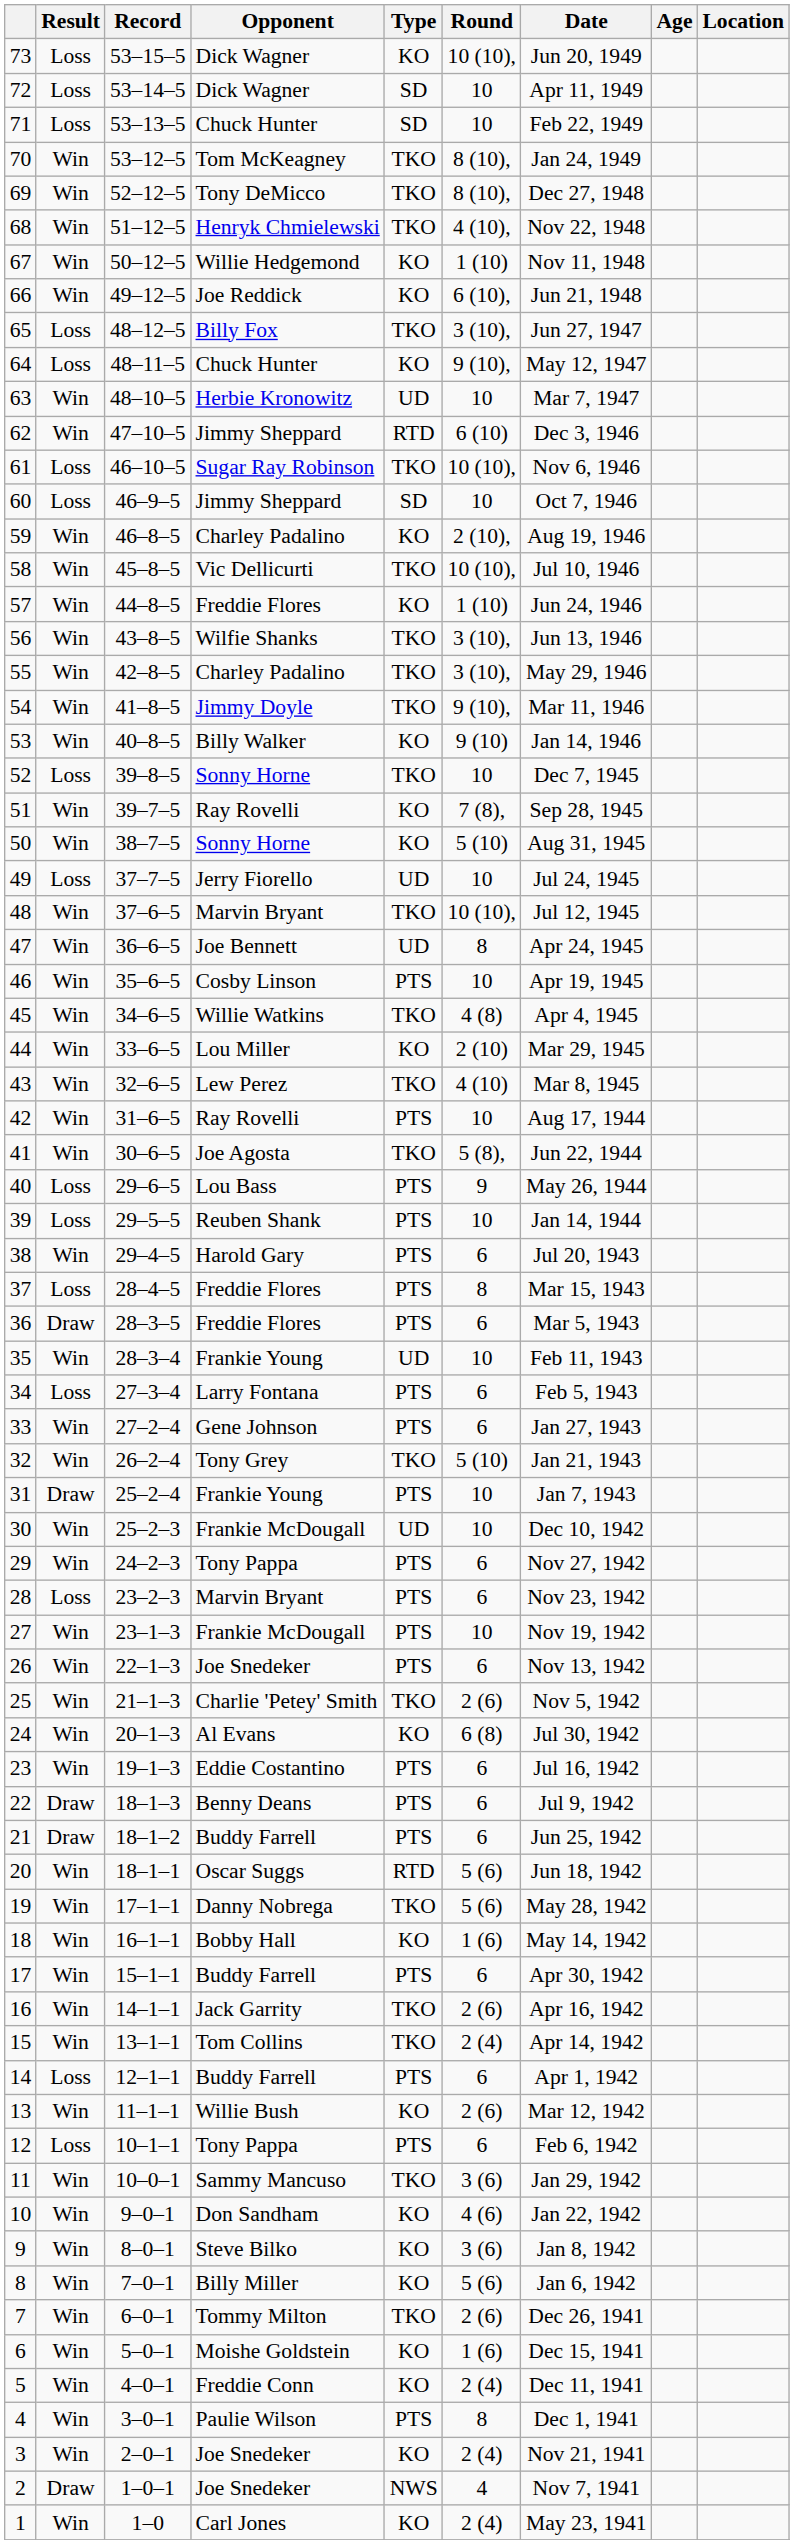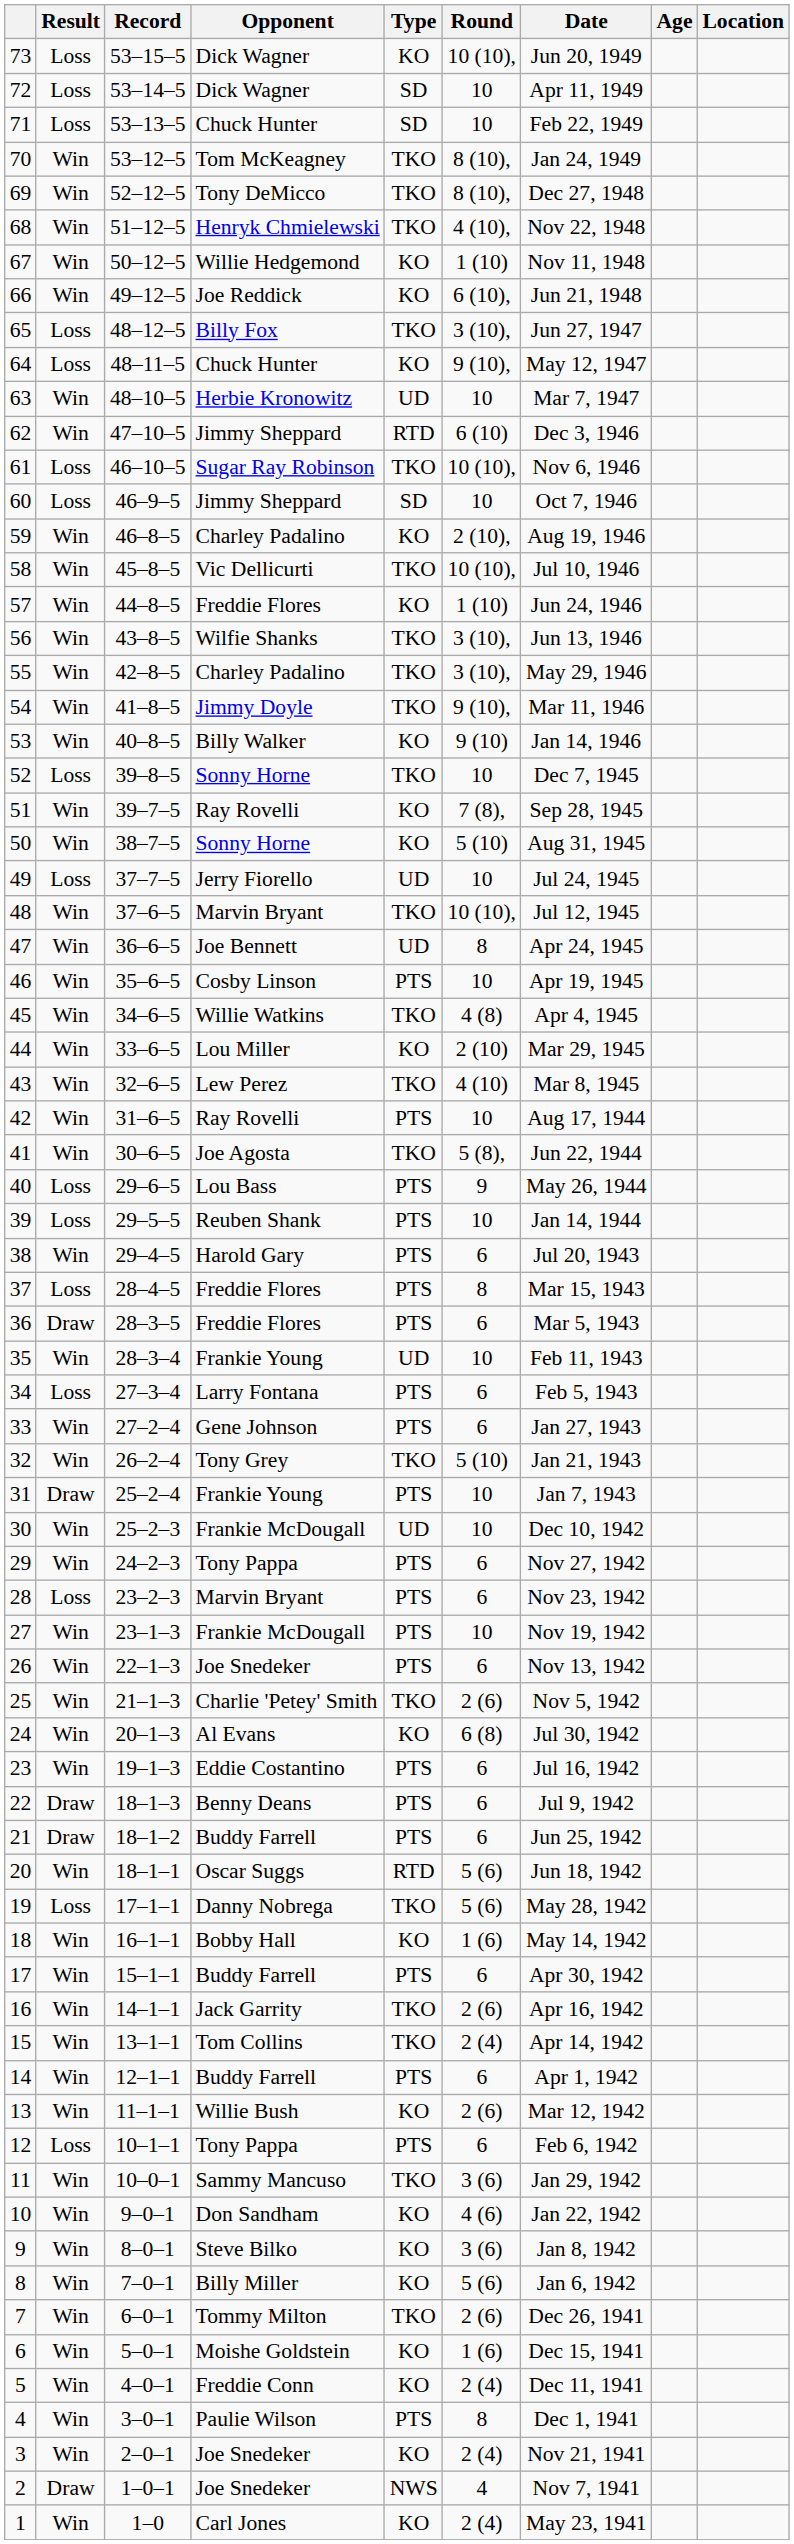 <table class="wikitable mw-collapsible" style="text-align:center">
 <tr>
 <th></th>
 <th>Result</th>
 <th>Record</th>
 <th>Opponent</th>
 <th>Type</th>
 <th>Round</th>
 <th>Date</th>
 <th>Age</th>
 <th>Location</th>
 </tr>
 <tr>
 <td>73</td>
 <td>Loss</td>
 <td>53–15–5</td>
 <td align=left>Dick Wagner</td>
 <td>KO</td>
 <td>10 (10), </td>
 <td>Jun 20, 1949</td>
 <td style="text-align:left;"></td>
 <td style="text-align:left;"></td>
 </tr>
 <tr>
 <td>72</td>
 <td>Loss</td>
 <td>53–14–5</td>
 <td align=left>Dick Wagner</td>
 <td>SD</td>
 <td>10</td>
 <td>Apr 11, 1949</td>
 <td style="text-align:left;"></td>
 <td style="text-align:left;"></td>
 </tr>
 <tr>
 <td>71</td>
 <td>Loss</td>
 <td>53–13–5</td>
 <td align=left>Chuck Hunter</td>
 <td>SD</td>
 <td>10</td>
 <td>Feb 22, 1949</td>
 <td style="text-align:left;"></td>
 <td style="text-align:left;"></td>
 </tr>
 <tr>
 <td>70</td>
 <td>Win</td>
 <td>53–12–5</td>
 <td align=left>Tom McKeagney</td>
 <td>TKO</td>
 <td>8 (10), </td>
 <td>Jan 24, 1949</td>
 <td style="text-align:left;"></td>
 <td style="text-align:left;"></td>
 </tr>
 <tr>
 <td>69</td>
 <td>Win</td>
 <td>52–12–5</td>
 <td align=left>Tony DeMicco</td>
 <td>TKO</td>
 <td>8 (10), </td>
 <td>Dec 27, 1948</td>
 <td style="text-align:left;"></td>
 <td style="text-align:left;"></td>
 </tr>
 <tr>
 <td>68</td>
 <td>Win</td>
 <td>51–12–5</td>
 <td align=left><a href='#'>Henryk Chmielewski</a></td>
 <td>TKO</td>
 <td>4 (10), </td>
 <td>Nov 22, 1948</td>
 <td style="text-align:left;"></td>
 <td style="text-align:left;"></td>
 </tr>
 <tr>
 <td>67</td>
 <td>Win</td>
 <td>50–12–5</td>
 <td align=left>Willie Hedgemond</td>
 <td>KO</td>
 <td>1 (10)</td>
 <td>Nov 11, 1948</td>
 <td style="text-align:left;"></td>
 <td style="text-align:left;"></td>
 </tr>
 <tr>
 <td>66</td>
 <td>Win</td>
 <td>49–12–5</td>
 <td align=left>Joe Reddick</td>
 <td>KO</td>
 <td>6 (10), </td>
 <td>Jun 21, 1948</td>
 <td style="text-align:left;"></td>
 <td style="text-align:left;"></td>
 </tr>
 <tr>
 <td>65</td>
 <td>Loss</td>
 <td>48–12–5</td>
 <td align=left><a href='#'>Billy Fox</a></td>
 <td>TKO</td>
 <td>3 (10), </td>
 <td>Jun 27, 1947</td>
 <td style="text-align:left;"></td>
 <td style="text-align:left;"></td>
 </tr>
 <tr>
 <td>64</td>
 <td>Loss</td>
 <td>48–11–5</td>
 <td align=left>Chuck Hunter</td>
 <td>KO</td>
 <td>9 (10), </td>
 <td>May 12, 1947</td>
 <td style="text-align:left;"></td>
 <td style="text-align:left;"></td>
 </tr>
 <tr>
 <td>63</td>
 <td>Win</td>
 <td>48–10–5</td>
 <td align=left><a href='#'>Herbie Kronowitz</a></td>
 <td>UD</td>
 <td>10</td>
 <td>Mar 7, 1947</td>
 <td style="text-align:left;"></td>
 <td style="text-align:left;"></td>
 </tr>
 <tr>
 <td>62</td>
 <td>Win</td>
 <td>47–10–5</td>
 <td align=left>Jimmy Sheppard</td>
 <td>RTD</td>
 <td>6 (10)</td>
 <td>Dec 3, 1946</td>
 <td style="text-align:left;"></td>
 <td style="text-align:left;"></td>
 </tr>
 <tr>
 <td>61</td>
 <td>Loss</td>
 <td>46–10–5</td>
 <td align=left><a href='#'>Sugar Ray Robinson</a></td>
 <td>TKO</td>
 <td>10 (10), </td>
 <td>Nov 6, 1946</td>
 <td style="text-align:left;"></td>
 <td style="text-align:left;"></td>
 </tr>
 <tr>
 <td>60</td>
 <td>Loss</td>
 <td>46–9–5</td>
 <td align=left>Jimmy Sheppard</td>
 <td>SD</td>
 <td>10</td>
 <td>Oct 7, 1946</td>
 <td style="text-align:left;"></td>
 <td style="text-align:left;"></td>
 </tr>
 <tr>
 <td>59</td>
 <td>Win</td>
 <td>46–8–5</td>
 <td align=left>Charley Padalino</td>
 <td>KO</td>
 <td>2 (10), </td>
 <td>Aug 19, 1946</td>
 <td style="text-align:left;"></td>
 <td style="text-align:left;"></td>
 </tr>
 <tr>
 <td>58</td>
 <td>Win</td>
 <td>45–8–5</td>
 <td align=left>Vic Dellicurti</td>
 <td>TKO</td>
 <td>10 (10), </td>
 <td>Jul 10, 1946</td>
 <td style="text-align:left;"></td>
 <td style="text-align:left;"></td>
 </tr>
 <tr>
 <td>57</td>
 <td>Win</td>
 <td>44–8–5</td>
 <td align=left>Freddie Flores</td>
 <td>KO</td>
 <td>1 (10)</td>
 <td>Jun 24, 1946</td>
 <td style="text-align:left;"></td>
 <td style="text-align:left;"></td>
 </tr>
 <tr>
 <td>56</td>
 <td>Win</td>
 <td>43–8–5</td>
 <td align=left>Wilfie Shanks</td>
 <td>TKO</td>
 <td>3 (10), </td>
 <td>Jun 13, 1946</td>
 <td style="text-align:left;"></td>
 <td style="text-align:left;"></td>
 </tr>
 <tr>
 <td>55</td>
 <td>Win</td>
 <td>42–8–5</td>
 <td align=left>Charley Padalino</td>
 <td>TKO</td>
 <td>3 (10), </td>
 <td>May 29, 1946</td>
 <td style="text-align:left;"></td>
 <td style="text-align:left;"></td>
 </tr>
 <tr>
 <td>54</td>
 <td>Win</td>
 <td>41–8–5</td>
 <td align=left><a href='#'>Jimmy Doyle</a></td>
 <td>TKO</td>
 <td>9 (10), </td>
 <td>Mar 11, 1946</td>
 <td style="text-align:left;"></td>
 <td style="text-align:left;"></td>
 </tr>
 <tr>
 <td>53</td>
 <td>Win</td>
 <td>40–8–5</td>
 <td align=left>Billy Walker</td>
 <td>KO</td>
 <td>9 (10)</td>
 <td>Jan 14, 1946</td>
 <td style="text-align:left;"></td>
 <td style="text-align:left;"></td>
 </tr>
 <tr>
 <td>52</td>
 <td>Loss</td>
 <td>39–8–5</td>
 <td align=left><a href='#'>Sonny Horne</a></td>
 <td>TKO</td>
 <td>10</td>
 <td>Dec 7, 1945</td>
 <td style="text-align:left;"></td>
 <td style="text-align:left;"></td>
 </tr>
 <tr>
 <td>51</td>
 <td>Win</td>
 <td>39–7–5</td>
 <td align=left>Ray Rovelli</td>
 <td>KO</td>
 <td>7 (8), </td>
 <td>Sep 28, 1945</td>
 <td style="text-align:left;"></td>
 <td style="text-align:left;"></td>
 </tr>
 <tr>
 <td>50</td>
 <td>Win</td>
 <td>38–7–5</td>
 <td align=left><a href='#'>Sonny Horne</a></td>
 <td>KO</td>
 <td>5 (10)</td>
 <td>Aug 31, 1945</td>
 <td style="text-align:left;"></td>
 <td style="text-align:left;"></td>
 </tr>
 <tr>
 <td>49</td>
 <td>Loss</td>
 <td>37–7–5</td>
 <td align=left>Jerry Fiorello</td>
 <td>UD</td>
 <td>10</td>
 <td>Jul 24, 1945</td>
 <td style="text-align:left;"></td>
 <td style="text-align:left;"></td>
 </tr>
 <tr>
 <td>48</td>
 <td>Win</td>
 <td>37–6–5</td>
 <td align=left>Marvin Bryant</td>
 <td>TKO</td>
 <td>10 (10), </td>
 <td>Jul 12, 1945</td>
 <td style="text-align:left;"></td>
 <td style="text-align:left;"></td>
 </tr>
 <tr>
 <td>47</td>
 <td>Win</td>
 <td>36–6–5</td>
 <td align=left>Joe Bennett</td>
 <td>UD</td>
 <td>8</td>
 <td>Apr 24, 1945</td>
 <td style="text-align:left;"></td>
 <td style="text-align:left;"></td>
 </tr>
 <tr>
 <td>46</td>
 <td>Win</td>
 <td>35–6–5</td>
 <td align=left>Cosby Linson</td>
 <td>PTS</td>
 <td>10</td>
 <td>Apr 19, 1945</td>
 <td style="text-align:left;"></td>
 <td style="text-align:left;"></td>
 </tr>
 <tr>
 <td>45</td>
 <td>Win</td>
 <td>34–6–5</td>
 <td align=left>Willie Watkins</td>
 <td>TKO</td>
 <td>4 (8)</td>
 <td>Apr 4, 1945</td>
 <td style="text-align:left;"></td>
 <td style="text-align:left;"></td>
 </tr>
 <tr>
 <td>44</td>
 <td>Win</td>
 <td>33–6–5</td>
 <td align=left>Lou Miller</td>
 <td>KO</td>
 <td>2 (10)</td>
 <td>Mar 29, 1945</td>
 <td style="text-align:left;"></td>
 <td style="text-align:left;"></td>
 </tr>
 <tr>
 <td>43</td>
 <td>Win</td>
 <td>32–6–5</td>
 <td align=left>Lew Perez</td>
 <td>TKO</td>
 <td>4 (10)</td>
 <td>Mar 8, 1945</td>
 <td style="text-align:left;"></td>
 <td style="text-align:left;"></td>
 </tr>
 <tr>
 <td>42</td>
 <td>Win</td>
 <td>31–6–5</td>
 <td align=left>Ray Rovelli</td>
 <td>PTS</td>
 <td>10</td>
 <td>Aug 17, 1944</td>
 <td style="text-align:left;"></td>
 <td style="text-align:left;"></td>
 </tr>
 <tr>
 <td>41</td>
 <td>Win</td>
 <td>30–6–5</td>
 <td align=left>Joe Agosta</td>
 <td>TKO</td>
 <td>5 (8), </td>
 <td>Jun 22, 1944</td>
 <td style="text-align:left;"></td>
 <td style="text-align:left;"></td>
 </tr>
 <tr>
 <td>40</td>
 <td>Loss</td>
 <td>29–6–5</td>
 <td align=left>Lou Bass</td>
 <td>PTS</td>
 <td>9</td>
 <td>May 26, 1944</td>
 <td style="text-align:left;"></td>
 <td style="text-align:left;"></td>
 </tr>
 <tr>
 <td>39</td>
 <td>Loss</td>
 <td>29–5–5</td>
 <td align=left>Reuben Shank</td>
 <td>PTS</td>
 <td>10</td>
 <td>Jan 14, 1944</td>
 <td style="text-align:left;"></td>
 <td style="text-align:left;"></td>
 </tr>
 <tr>
 <td>38</td>
 <td>Win</td>
 <td>29–4–5</td>
 <td align=left>Harold Gary</td>
 <td>PTS</td>
 <td>6</td>
 <td>Jul 20, 1943</td>
 <td style="text-align:left;"></td>
 <td style="text-align:left;"></td>
 </tr>
 <tr>
 <td>37</td>
 <td>Loss</td>
 <td>28–4–5</td>
 <td align=left>Freddie Flores</td>
 <td>PTS</td>
 <td>8</td>
 <td>Mar 15, 1943</td>
 <td style="text-align:left;"></td>
 <td style="text-align:left;"></td>
 </tr>
 <tr>
 <td>36</td>
 <td>Draw</td>
 <td>28–3–5</td>
 <td align=left>Freddie Flores</td>
 <td>PTS</td>
 <td>6</td>
 <td>Mar 5, 1943</td>
 <td style="text-align:left;"></td>
 <td style="text-align:left;"></td>
 </tr>
 <tr>
 <td>35</td>
 <td>Win</td>
 <td>28–3–4</td>
 <td align=left>Frankie Young</td>
 <td>UD</td>
 <td>10</td>
 <td>Feb 11, 1943</td>
 <td style="text-align:left;"></td>
 <td style="text-align:left;"></td>
 </tr>
 <tr>
 <td>34</td>
 <td>Loss</td>
 <td>27–3–4</td>
 <td align=left>Larry Fontana</td>
 <td>PTS</td>
 <td>6</td>
 <td>Feb 5, 1943</td>
 <td style="text-align:left;"></td>
 <td style="text-align:left;"></td>
 </tr>
 <tr>
 <td>33</td>
 <td>Win</td>
 <td>27–2–4</td>
 <td align=left>Gene Johnson</td>
 <td>PTS</td>
 <td>6</td>
 <td>Jan 27, 1943</td>
 <td style="text-align:left;"></td>
 <td style="text-align:left;"></td>
 </tr>
 <tr>
 <td>32</td>
 <td>Win</td>
 <td>26–2–4</td>
 <td align=left>Tony Grey</td>
 <td>TKO</td>
 <td>5 (10)</td>
 <td>Jan 21, 1943</td>
 <td style="text-align:left;"></td>
 <td style="text-align:left;"></td>
 </tr>
 <tr>
 <td>31</td>
 <td>Draw</td>
 <td>25–2–4</td>
 <td align=left>Frankie Young</td>
 <td>PTS</td>
 <td>10</td>
 <td>Jan 7, 1943</td>
 <td style="text-align:left;"></td>
 <td style="text-align:left;"></td>
 </tr>
 <tr>
 <td>30</td>
 <td>Win</td>
 <td>25–2–3</td>
 <td align=left>Frankie McDougall</td>
 <td>UD</td>
 <td>10</td>
 <td>Dec 10, 1942</td>
 <td style="text-align:left;"></td>
 <td style="text-align:left;"></td>
 </tr>
 <tr>
 <td>29</td>
 <td>Win</td>
 <td>24–2–3</td>
 <td align=left>Tony Pappa</td>
 <td>PTS</td>
 <td>6</td>
 <td>Nov 27, 1942</td>
 <td style="text-align:left;"></td>
 <td style="text-align:left;"></td>
 </tr>
 <tr>
 <td>28</td>
 <td>Loss</td>
 <td>23–2–3</td>
 <td align=left>Marvin Bryant</td>
 <td>PTS</td>
 <td>6</td>
 <td>Nov 23, 1942</td>
 <td style="text-align:left;"></td>
 <td style="text-align:left;"></td>
 </tr>
 <tr>
 <td>27</td>
 <td>Win</td>
 <td>23–1–3</td>
 <td align=left>Frankie McDougall</td>
 <td>PTS</td>
 <td>10</td>
 <td>Nov 19, 1942</td>
 <td style="text-align:left;"></td>
 <td style="text-align:left;"></td>
 </tr>
 <tr>
 <td>26</td>
 <td>Win</td>
 <td>22–1–3</td>
 <td align=left>Joe Snedeker</td>
 <td>PTS</td>
 <td>6</td>
 <td>Nov 13, 1942</td>
 <td style="text-align:left;"></td>
 <td style="text-align:left;"></td>
 </tr>
 <tr>
 <td>25</td>
 <td>Win</td>
 <td>21–1–3</td>
 <td align=left>Charlie 'Petey' Smith</td>
 <td>TKO</td>
 <td>2 (6)</td>
 <td>Nov 5, 1942</td>
 <td style="text-align:left;"></td>
 <td style="text-align:left;"></td>
 </tr>
 <tr>
 <td>24</td>
 <td>Win</td>
 <td>20–1–3</td>
 <td align=left>Al Evans</td>
 <td>KO</td>
 <td>6 (8)</td>
 <td>Jul 30, 1942</td>
 <td style="text-align:left;"></td>
 <td style="text-align:left;"></td>
 </tr>
 <tr>
 <td>23</td>
 <td>Win</td>
 <td>19–1–3</td>
 <td align=left>Eddie Costantino</td>
 <td>PTS</td>
 <td>6</td>
 <td>Jul 16, 1942</td>
 <td style="text-align:left;"></td>
 <td style="text-align:left;"></td>
 </tr>
 <tr>
 <td>22</td>
 <td>Draw</td>
 <td>18–1–3</td>
 <td align=left>Benny Deans</td>
 <td>PTS</td>
 <td>6</td>
 <td>Jul 9, 1942</td>
 <td style="text-align:left;"></td>
 <td style="text-align:left;"></td>
 </tr>
 <tr>
 <td>21</td>
 <td>Draw</td>
 <td>18–1–2</td>
 <td align=left>Buddy Farrell</td>
 <td>PTS</td>
 <td>6</td>
 <td>Jun 25, 1942</td>
 <td style="text-align:left;"></td>
 <td style="text-align:left;"></td>
 </tr>
 <tr>
 <td>20</td>
 <td>Win</td>
 <td>18–1–1</td>
 <td align=left>Oscar Suggs</td>
 <td>RTD</td>
 <td>5 (6)</td>
 <td>Jun 18, 1942</td>
 <td style="text-align:left;"></td>
 <td style="text-align:left;"></td>
 </tr>
 <tr>
 <td>19</td>
-<td>Win</td>
+<td>Loss</td>
 <td>17–1–1</td>
 <td align=left>Danny Nobrega</td>
 <td>TKO</td>
 <td>5 (6)</td>
 <td>May 28, 1942</td>
 <td style="text-align:left;"></td>
 <td style="text-align:left;"></td>
 </tr>
 <tr>
 <td>18</td>
 <td>Win</td>
 <td>16–1–1</td>
 <td align=left>Bobby Hall</td>
 <td>KO</td>
 <td>1 (6)</td>
 <td>May 14, 1942</td>
 <td style="text-align:left;"></td>
 <td style="text-align:left;"></td>
 </tr>
 <tr>
 <td>17</td>
 <td>Win</td>
 <td>15–1–1</td>
 <td align=left>Buddy Farrell</td>
 <td>PTS</td>
 <td>6</td>
 <td>Apr 30, 1942</td>
 <td style="text-align:left;"></td>
 <td style="text-align:left;"></td>
 </tr>
 <tr>
 <td>16</td>
 <td>Win</td>
 <td>14–1–1</td>
 <td align=left>Jack Garrity</td>
 <td>TKO</td>
 <td>2 (6)</td>
 <td>Apr 16, 1942</td>
 <td style="text-align:left;"></td>
 <td style="text-align:left;"></td>
 </tr>
 <tr>
 <td>15</td>
 <td>Win</td>
 <td>13–1–1</td>
 <td align=left>Tom Collins</td>
 <td>TKO</td>
 <td>2 (4)</td>
 <td>Apr 14, 1942</td>
 <td style="text-align:left;"></td>
 <td style="text-align:left;"></td>
 </tr>
 <tr>
 <td>14</td>
-<td>Loss</td>
+<td>Win</td>
 <td>12–1–1</td>
 <td align=left>Buddy Farrell</td>
 <td>PTS</td>
 <td>6</td>
 <td>Apr 1, 1942</td>
 <td style="text-align:left;"></td>
 <td style="text-align:left;"></td>
 </tr>
 <tr>
 <td>13</td>
 <td>Win</td>
 <td>11–1–1</td>
 <td align=left>Willie Bush</td>
 <td>KO</td>
 <td>2 (6)</td>
 <td>Mar 12, 1942</td>
 <td style="text-align:left;"></td>
 <td style="text-align:left;"></td>
 </tr>
 <tr>
 <td>12</td>
 <td>Loss</td>
 <td>10–1–1</td>
 <td align=left>Tony Pappa</td>
 <td>PTS</td>
 <td>6</td>
 <td>Feb 6, 1942</td>
 <td style="text-align:left;"></td>
 <td style="text-align:left;"></td>
 </tr>
 <tr>
 <td>11</td>
 <td>Win</td>
 <td>10–0–1</td>
 <td align=left>Sammy Mancuso</td>
 <td>TKO</td>
 <td>3 (6)</td>
 <td>Jan 29, 1942</td>
 <td style="text-align:left;"></td>
 <td style="text-align:left;"></td>
 </tr>
 <tr>
 <td>10</td>
 <td>Win</td>
 <td>9–0–1</td>
 <td align=left>Don Sandham</td>
 <td>KO</td>
 <td>4 (6)</td>
 <td>Jan 22, 1942</td>
 <td style="text-align:left;"></td>
 <td style="text-align:left;"></td>
 </tr>
 <tr>
 <td>9</td>
 <td>Win</td>
 <td>8–0–1</td>
 <td align=left>Steve Bilko</td>
 <td>KO</td>
 <td>3 (6)</td>
 <td>Jan 8, 1942</td>
 <td style="text-align:left;"></td>
 <td style="text-align:left;"></td>
 </tr>
 <tr>
 <td>8</td>
 <td>Win</td>
 <td>7–0–1</td>
 <td align=left>Billy Miller</td>
 <td>KO</td>
 <td>5 (6)</td>
 <td>Jan 6, 1942</td>
 <td style="text-align:left;"></td>
 <td style="text-align:left;"></td>
 </tr>
 <tr>
 <td>7</td>
 <td>Win</td>
 <td>6–0–1</td>
 <td align=left>Tommy Milton</td>
 <td>TKO</td>
 <td>2 (6)</td>
 <td>Dec 26, 1941</td>
 <td style="text-align:left;"></td>
 <td style="text-align:left;"></td>
 </tr>
 <tr>
 <td>6</td>
 <td>Win</td>
 <td>5–0–1</td>
 <td align=left>Moishe Goldstein</td>
 <td>KO</td>
 <td>1 (6)</td>
 <td>Dec 15, 1941</td>
 <td style="text-align:left;"></td>
 <td style="text-align:left;"></td>
 </tr>
 <tr>
 <td>5</td>
 <td>Win</td>
 <td>4–0–1</td>
 <td align=left>Freddie Conn</td>
 <td>KO</td>
 <td>2 (4)</td>
 <td>Dec 11, 1941</td>
 <td style="text-align:left;"></td>
 <td style="text-align:left;"></td>
 </tr>
 <tr>
 <td>4</td>
 <td>Win</td>
 <td>3–0–1</td>
 <td align=left>Paulie Wilson</td>
 <td>PTS</td>
 <td>8</td>
 <td>Dec 1, 1941</td>
 <td style="text-align:left;"></td>
 <td style="text-align:left;"></td>
 </tr>
 <tr>
 <td>3</td>
 <td>Win</td>
 <td>2–0–1</td>
 <td align=left>Joe Snedeker</td>
 <td>KO</td>
 <td>2 (4)</td>
 <td>Nov 21, 1941</td>
 <td style="text-align:left;"></td>
 <td style="text-align:left;"></td>
 </tr>
 <tr>
 <td>2</td>
 <td>Draw</td>
 <td>1–0–1</td>
 <td align=left>Joe Snedeker</td>
 <td>NWS</td>
 <td>4</td>
 <td>Nov 7, 1941</td>
 <td style="text-align:left;"></td>
 <td style="text-align:left;"></td>
 </tr>
 <tr>
 <td>1</td>
 <td>Win</td>
 <td>1–0</td>
 <td align=left>Carl Jones</td>
 <td>KO</td>
 <td>2 (4)</td>
 <td>May 23, 1941</td>
 <td style="text-align:left;"></td>
 <td style="text-align:left;"></td>
 </tr>
 <tr>
 </tr>
 </table>
